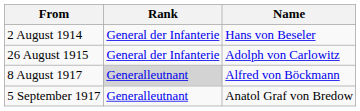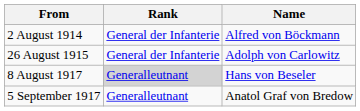 <table class="wikitable">
 <tr>
 <th>From</th>
 <th>Rank</th>
 <th>Name</th>
 </tr>
 <tr>
 <td>2 August 1914</td>
 <td><a href='#'>General der Infanterie</a></td>
-<td><a href='#'>Hans von Beseler</a></td>
+<td><a href='#'>Alfred von Böckmann</a></td>
 </tr>
 <tr>
 <td>26 August 1915</td>
 <td><a href='#'>General der Infanterie</a></td>
 <td><a href='#'>Adolph von Carlowitz</a></td>
 </tr>
 <tr>
 <td>8 August 1917</td>
 <td style="background: lightgrey;"><a href='#'>Generalleutnant</a></td>
-<td><a href='#'>Alfred von Böckmann</a></td>
+<td><a href='#'>Hans von Beseler</a></td>
 </tr>
 <tr>
 <td>5 September 1917</td>
 <td><a href='#'>Generalleutnant</a></td>
 <td>Anatol Graf von Bredow</td>
 </tr>
 </table>
